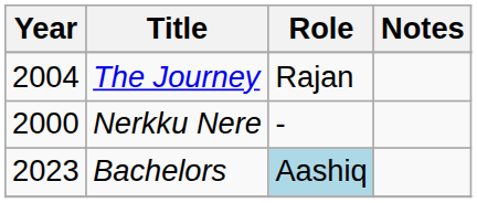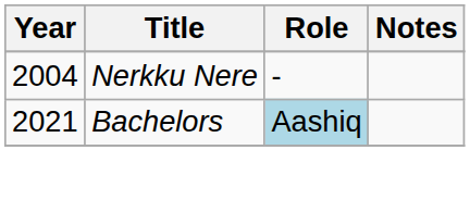 <table class="wikitable">
 <tr>
 <th>Year</th>
 <th>Title</th>
 <th>Role</th>
 <th>Notes</th>
 </tr>
 <tr>
 </tr>
 <tr>
 <td>2004</td>
-<td><em><a href='#'>The Journey</a></em></td>
-<td>Rajan</td>
-<td></td>
-</tr>
-<tr>
-<td>2000</td>
 <td><em>Nerkku Nere</em></td>
 <td>-</td>
 <td></td>
 </tr>
 <tr>
-<td>2023</td>
+<td>2021</td>
 <td><em>Bachelors</em></td>
 <td style="background: lightblue;">Aashiq</td>
 <td></td>
 </tr>
 <tr>
 </tr>
 </table>
